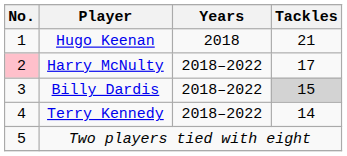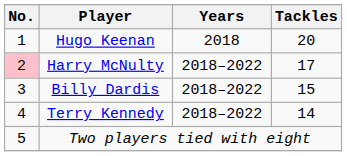 <table class="wikitable" style="text-align: center;">
 <tr>
 </tr>
 <tr>
 <th>No.</th>
 <th width=110>Player</th>
 <th width=80>Years</th>
 <th>Tackles</th>
 </tr>
 <tr>
 <td align=center>1</td>
 <td><a href='#'>Hugo Keenan</a></td>
 <td>2018</td>
-<td align=center>21</td>
+<td align=center>20</td>
 </tr>
 <tr>
 <td align=center style="background: pink;">2</td>
 <td><a href='#'>Harry McNulty</a></td>
 <td>2018–2022</td>
 <td align=center>17</td>
 </tr>
 <tr>
 <td align=center>3</td>
 <td><a href='#'>Billy Dardis</a></td>
 <td>2018–2022</td>
-<td align=center style="background: lightgrey;">15</td>
+<td align=center>15</td>
 </tr>
 <tr>
 <td align=center>4</td>
 <td><a href='#'>Terry Kennedy</a></td>
 <td>2018–2022</td>
 <td align=center>14</td>
 </tr>
 <tr>
 <td align=center>5</td>
 <td colspan=3><em>Two players tied with eight</em></td>
 </tr>
 <tr>
 </tr>
 </table>
